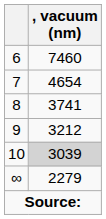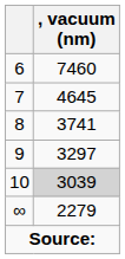 <table class="wikitable" border="1" style="text-align: center">
 <tr>
 <th></th>
 <th>, vacuum<br>(nm)</th>
 </tr>
 <tr>
 <td>6</td>
 <td>7460</td>
 </tr>
 <tr>
 <td>7</td>
-<td>4654</td>
+<td>4645</td>
 </tr>
 <tr>
 <td>8</td>
 <td>3741</td>
 </tr>
 <tr>
 <td>9</td>
-<td>3212</td>
+<td>3297</td>
 </tr>
 <tr>
 <td>10</td>
 <td style="background: lightgrey;">3039</td>
 </tr>
 <tr>
 <td>∞</td>
 <td>2279</td>
 </tr>
 <tr>
 <td colspan="2" style="text-align: center;"><strong>Source:</strong></td>
 </tr>
 </table>
